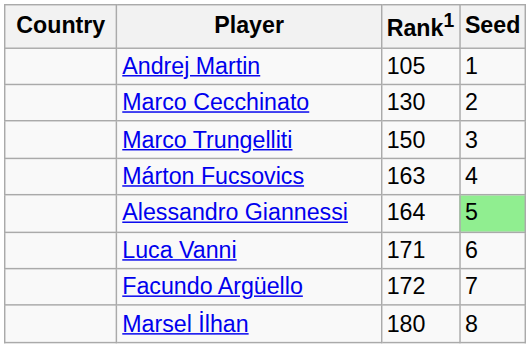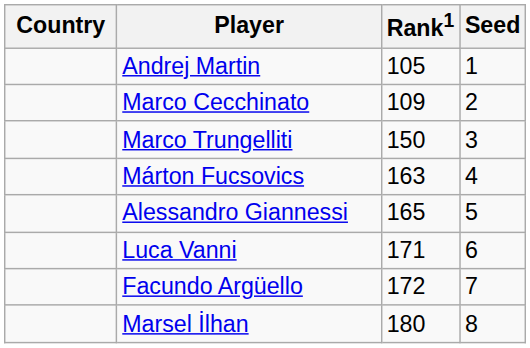 <table class="sortable wikitable">
 <tr>
 <th width="70">Country</th>
 <th width="175">Player</th>
 <th>Rank<sup>1</sup></th>
 <th>Seed</th>
 </tr>
 <tr>
 <td></td>
 <td><a href='#'>Andrej Martin</a></td>
 <td>105</td>
 <td>1</td>
 </tr>
 <tr>
 <td></td>
 <td><a href='#'>Marco Cecchinato</a></td>
-<td>130</td>
+<td>109</td>
 <td>2</td>
 </tr>
 <tr>
 <td></td>
 <td><a href='#'>Marco Trungelliti</a></td>
 <td>150</td>
 <td>3</td>
 </tr>
 <tr>
 <td></td>
 <td><a href='#'>Márton Fucsovics</a></td>
 <td>163</td>
 <td>4</td>
 </tr>
 <tr>
 <td></td>
 <td><a href='#'>Alessandro Giannessi</a></td>
-<td>164</td>
-<td style="background: lightgreen;">5</td>
+<td>165</td>
+<td>5</td>
 </tr>
 <tr>
 <td></td>
 <td><a href='#'>Luca Vanni</a></td>
 <td>171</td>
 <td>6</td>
 </tr>
 <tr>
 <td></td>
 <td><a href='#'>Facundo Argüello</a></td>
 <td>172</td>
 <td>7</td>
 </tr>
 <tr>
 <td></td>
 <td><a href='#'>Marsel İlhan</a></td>
 <td>180</td>
 <td>8</td>
 </tr>
 </table>
